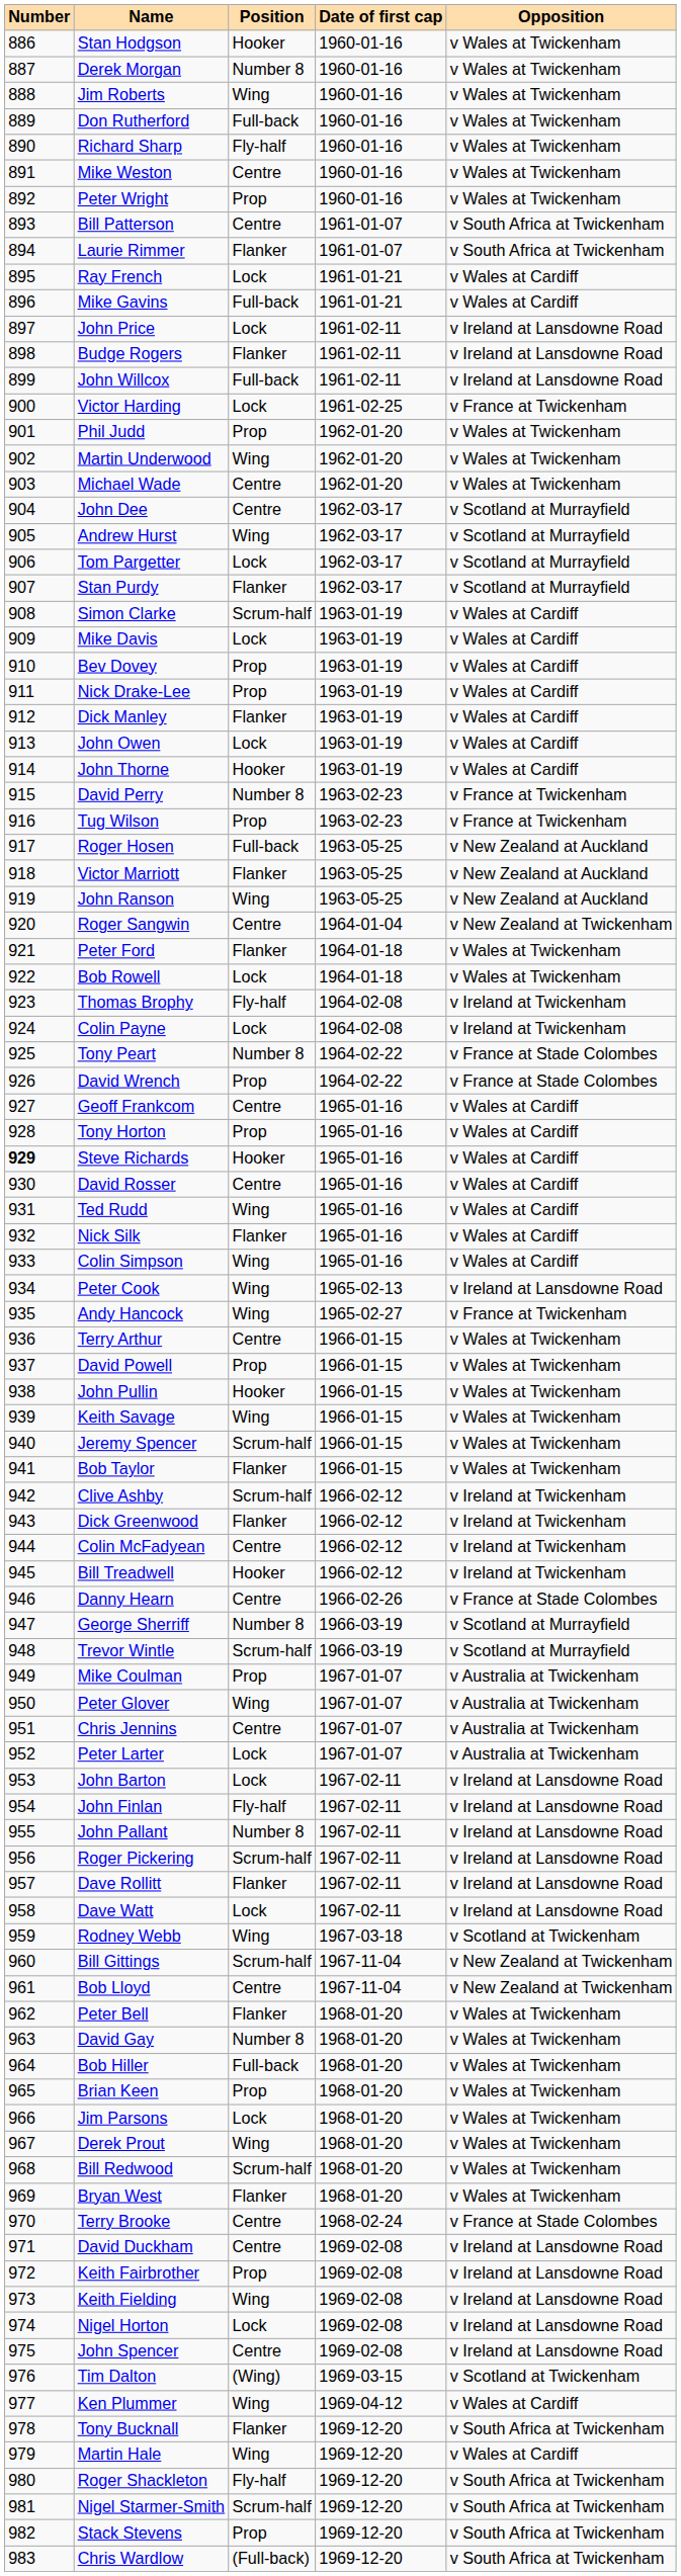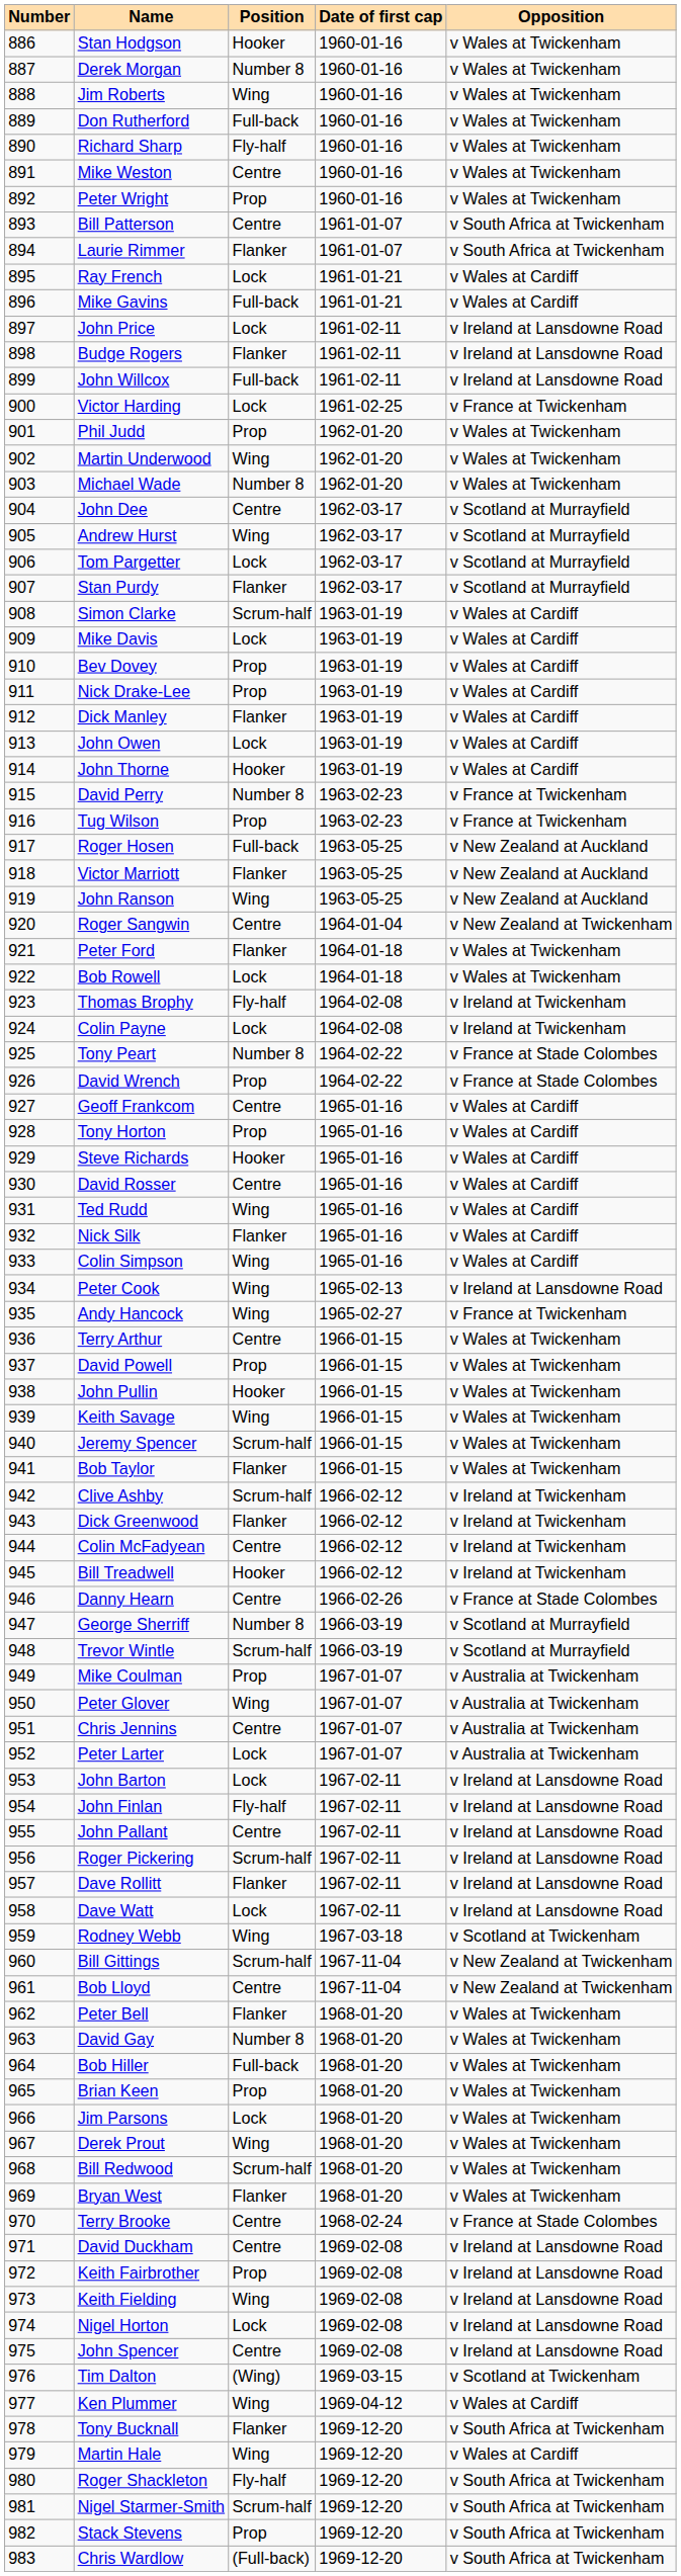 <table class="sortable wikitable" style="margin:auto;">
 <tr>
 <th style="background:#ffdead;">Number</th>
 <th style="background:#ffdead;">Name</th>
 <th style="background:#ffdead;">Position</th>
 <th style="background:#ffdead;">Date of first cap</th>
 <th style="background:#ffdead;">Opposition</th>
 </tr>
 <tr>
 <td>886</td>
 <td><a href='#'>Stan Hodgson</a></td>
 <td>Hooker</td>
 <td>1960-01-16</td>
 <td>v Wales at Twickenham</td>
 </tr>
 <tr>
 <td>887</td>
 <td><a href='#'>Derek Morgan</a></td>
 <td>Number 8</td>
 <td>1960-01-16</td>
 <td>v Wales at Twickenham</td>
 </tr>
 <tr>
 <td>888</td>
 <td><a href='#'>Jim Roberts</a></td>
 <td>Wing</td>
 <td>1960-01-16</td>
 <td>v Wales at Twickenham</td>
 </tr>
 <tr>
 <td>889</td>
 <td><a href='#'>Don Rutherford</a></td>
 <td>Full-back</td>
 <td>1960-01-16</td>
 <td>v Wales at Twickenham</td>
 </tr>
 <tr>
 <td>890</td>
 <td><a href='#'>Richard Sharp</a></td>
 <td>Fly-half</td>
 <td>1960-01-16</td>
 <td>v Wales at Twickenham</td>
 </tr>
 <tr>
 <td>891</td>
 <td><a href='#'>Mike Weston</a></td>
 <td>Centre</td>
 <td>1960-01-16</td>
 <td>v Wales at Twickenham</td>
 </tr>
 <tr>
 <td>892</td>
 <td><a href='#'>Peter Wright</a></td>
 <td>Prop</td>
 <td>1960-01-16</td>
 <td>v Wales at Twickenham</td>
 </tr>
 <tr>
 <td>893</td>
 <td><a href='#'>Bill Patterson</a></td>
 <td>Centre</td>
 <td>1961-01-07</td>
 <td>v South Africa at Twickenham</td>
 </tr>
 <tr>
 <td>894</td>
 <td><a href='#'>Laurie Rimmer</a></td>
 <td>Flanker</td>
 <td>1961-01-07</td>
 <td>v South Africa at Twickenham</td>
 </tr>
 <tr>
 <td>895</td>
 <td><a href='#'>Ray French</a></td>
 <td>Lock</td>
 <td>1961-01-21</td>
 <td>v Wales at Cardiff</td>
 </tr>
 <tr>
 <td>896</td>
 <td><a href='#'>Mike Gavins</a></td>
 <td>Full-back</td>
 <td>1961-01-21</td>
 <td>v Wales at Cardiff</td>
 </tr>
 <tr>
 <td>897</td>
 <td><a href='#'>John Price</a></td>
 <td>Lock</td>
 <td>1961-02-11</td>
 <td>v Ireland at Lansdowne Road</td>
 </tr>
 <tr>
 <td>898</td>
 <td><a href='#'>Budge Rogers</a></td>
 <td>Flanker</td>
 <td>1961-02-11</td>
 <td>v Ireland at Lansdowne Road</td>
 </tr>
 <tr>
 <td>899</td>
 <td><a href='#'>John Willcox</a></td>
 <td>Full-back</td>
 <td>1961-02-11</td>
 <td>v Ireland at Lansdowne Road</td>
 </tr>
 <tr>
 <td>900</td>
 <td><a href='#'>Victor Harding</a></td>
 <td>Lock</td>
 <td>1961-02-25</td>
 <td>v France at Twickenham</td>
 </tr>
 <tr>
 <td>901</td>
 <td><a href='#'>Phil Judd</a></td>
 <td>Prop</td>
 <td>1962-01-20</td>
 <td>v Wales at Twickenham</td>
 </tr>
 <tr>
 <td>902</td>
 <td><a href='#'>Martin Underwood</a></td>
 <td>Wing</td>
 <td>1962-01-20</td>
 <td>v Wales at Twickenham</td>
 </tr>
 <tr>
 <td>903</td>
 <td><a href='#'>Michael Wade</a></td>
-<td>Centre</td>
+<td>Number 8</td>
 <td>1962-01-20</td>
 <td>v Wales at Twickenham</td>
 </tr>
 <tr>
 <td>904</td>
 <td><a href='#'>John Dee</a></td>
 <td>Centre</td>
 <td>1962-03-17</td>
 <td>v Scotland at Murrayfield</td>
 </tr>
 <tr>
 <td>905</td>
 <td><a href='#'>Andrew Hurst</a></td>
 <td>Wing</td>
 <td>1962-03-17</td>
 <td>v Scotland at Murrayfield</td>
 </tr>
 <tr>
 <td>906</td>
 <td><a href='#'>Tom Pargetter</a></td>
 <td>Lock</td>
 <td>1962-03-17</td>
 <td>v Scotland at Murrayfield</td>
 </tr>
 <tr>
 <td>907</td>
 <td><a href='#'>Stan Purdy</a></td>
 <td>Flanker</td>
 <td>1962-03-17</td>
 <td>v Scotland at Murrayfield</td>
 </tr>
 <tr>
 <td>908</td>
 <td><a href='#'>Simon Clarke</a></td>
 <td>Scrum-half</td>
 <td>1963-01-19</td>
 <td>v Wales at Cardiff</td>
 </tr>
 <tr>
 <td>909</td>
 <td><a href='#'>Mike Davis</a></td>
 <td>Lock</td>
 <td>1963-01-19</td>
 <td>v Wales at Cardiff</td>
 </tr>
 <tr>
 <td>910</td>
 <td><a href='#'>Bev Dovey</a></td>
 <td>Prop</td>
 <td>1963-01-19</td>
 <td>v Wales at Cardiff</td>
 </tr>
 <tr>
 <td>911</td>
 <td><a href='#'>Nick Drake-Lee</a></td>
 <td>Prop</td>
 <td>1963-01-19</td>
 <td>v Wales at Cardiff</td>
 </tr>
 <tr>
 <td>912</td>
 <td><a href='#'>Dick Manley</a></td>
 <td>Flanker</td>
 <td>1963-01-19</td>
 <td>v Wales at Cardiff</td>
 </tr>
 <tr>
 <td>913</td>
 <td><a href='#'>John Owen</a></td>
 <td>Lock</td>
 <td>1963-01-19</td>
 <td>v Wales at Cardiff</td>
 </tr>
 <tr>
 <td>914</td>
 <td><a href='#'>John Thorne</a></td>
 <td>Hooker</td>
 <td>1963-01-19</td>
 <td>v Wales at Cardiff</td>
 </tr>
 <tr>
 <td>915</td>
 <td><a href='#'>David Perry</a></td>
 <td>Number 8</td>
 <td>1963-02-23</td>
 <td>v France at Twickenham</td>
 </tr>
 <tr>
 <td>916</td>
 <td><a href='#'>Tug Wilson</a></td>
 <td>Prop</td>
 <td>1963-02-23</td>
 <td>v France at Twickenham</td>
 </tr>
 <tr>
 <td>917</td>
 <td><a href='#'>Roger Hosen</a></td>
 <td>Full-back</td>
 <td>1963-05-25</td>
 <td>v New Zealand at Auckland</td>
 </tr>
 <tr>
 <td>918</td>
 <td><a href='#'>Victor Marriott</a></td>
 <td>Flanker</td>
 <td>1963-05-25</td>
 <td>v New Zealand at Auckland</td>
 </tr>
 <tr>
 <td>919</td>
 <td><a href='#'>John Ranson</a></td>
 <td>Wing</td>
 <td>1963-05-25</td>
 <td>v New Zealand at Auckland</td>
 </tr>
 <tr>
 <td>920</td>
 <td><a href='#'>Roger Sangwin</a></td>
 <td>Centre</td>
 <td>1964-01-04</td>
 <td>v New Zealand at Twickenham</td>
 </tr>
 <tr>
 <td>921</td>
 <td><a href='#'>Peter Ford</a></td>
 <td>Flanker</td>
 <td>1964-01-18</td>
 <td>v Wales at Twickenham</td>
 </tr>
 <tr>
 <td>922</td>
 <td><a href='#'>Bob Rowell</a></td>
 <td>Lock</td>
 <td>1964-01-18</td>
 <td>v Wales at Twickenham</td>
 </tr>
 <tr>
 <td>923</td>
 <td><a href='#'>Thomas Brophy</a></td>
 <td>Fly-half</td>
 <td>1964-02-08</td>
 <td>v Ireland at Twickenham</td>
 </tr>
 <tr>
 <td>924</td>
 <td><a href='#'>Colin Payne</a></td>
 <td>Lock</td>
 <td>1964-02-08</td>
 <td>v Ireland at Twickenham</td>
 </tr>
 <tr>
 <td>925</td>
 <td><a href='#'>Tony Peart</a></td>
 <td>Number 8</td>
 <td>1964-02-22</td>
 <td>v France at Stade Colombes</td>
 </tr>
 <tr>
 <td>926</td>
 <td><a href='#'>David Wrench</a></td>
 <td>Prop</td>
 <td>1964-02-22</td>
 <td>v France at Stade Colombes</td>
 </tr>
 <tr>
 <td>927</td>
 <td><a href='#'>Geoff Frankcom</a></td>
 <td>Centre</td>
 <td>1965-01-16</td>
 <td>v Wales at Cardiff</td>
 </tr>
 <tr>
 <td>928</td>
 <td><a href='#'>Tony Horton</a></td>
 <td>Prop</td>
 <td>1965-01-16</td>
 <td>v Wales at Cardiff</td>
 </tr>
 <tr>
-<td><strong>929</strong></td>
+<td>929</td>
 <td><a href='#'>Steve Richards</a></td>
 <td>Hooker</td>
 <td>1965-01-16</td>
 <td>v Wales at Cardiff</td>
 </tr>
 <tr>
 <td>930</td>
 <td><a href='#'>David Rosser</a></td>
 <td>Centre</td>
 <td>1965-01-16</td>
 <td>v Wales at Cardiff</td>
 </tr>
 <tr>
 <td>931</td>
 <td><a href='#'>Ted Rudd</a></td>
 <td>Wing</td>
 <td>1965-01-16</td>
 <td>v Wales at Cardiff</td>
 </tr>
 <tr>
 <td>932</td>
 <td><a href='#'>Nick Silk</a></td>
 <td>Flanker</td>
 <td>1965-01-16</td>
 <td>v Wales at Cardiff</td>
 </tr>
 <tr>
 <td>933</td>
 <td><a href='#'>Colin Simpson</a></td>
 <td>Wing</td>
 <td>1965-01-16</td>
 <td>v Wales at Cardiff</td>
 </tr>
 <tr>
 <td>934</td>
 <td><a href='#'>Peter Cook</a></td>
 <td>Wing</td>
 <td>1965-02-13</td>
 <td>v Ireland at Lansdowne Road</td>
 </tr>
 <tr>
 <td>935</td>
 <td><a href='#'>Andy Hancock</a></td>
 <td>Wing</td>
 <td>1965-02-27</td>
 <td>v France at Twickenham</td>
 </tr>
 <tr>
 <td>936</td>
 <td><a href='#'>Terry Arthur</a></td>
 <td>Centre</td>
 <td>1966-01-15</td>
 <td>v Wales at Twickenham</td>
 </tr>
 <tr>
 <td>937</td>
 <td><a href='#'>David Powell</a></td>
 <td>Prop</td>
 <td>1966-01-15</td>
 <td>v Wales at Twickenham</td>
 </tr>
 <tr>
 <td>938</td>
 <td><a href='#'>John Pullin</a></td>
 <td>Hooker</td>
 <td>1966-01-15</td>
 <td>v Wales at Twickenham</td>
 </tr>
 <tr>
 <td>939</td>
 <td><a href='#'>Keith Savage</a></td>
 <td>Wing</td>
 <td>1966-01-15</td>
 <td>v Wales at Twickenham</td>
 </tr>
 <tr>
 <td>940</td>
 <td><a href='#'>Jeremy Spencer</a></td>
 <td>Scrum-half</td>
 <td>1966-01-15</td>
 <td>v Wales at Twickenham</td>
 </tr>
 <tr>
 <td>941</td>
 <td><a href='#'>Bob Taylor</a></td>
 <td>Flanker</td>
 <td>1966-01-15</td>
 <td>v Wales at Twickenham</td>
 </tr>
 <tr>
 <td>942</td>
 <td><a href='#'>Clive Ashby</a></td>
 <td>Scrum-half</td>
 <td>1966-02-12</td>
 <td>v Ireland at Twickenham</td>
 </tr>
 <tr>
 <td>943</td>
 <td><a href='#'>Dick Greenwood</a></td>
 <td>Flanker</td>
 <td>1966-02-12</td>
 <td>v Ireland at Twickenham</td>
 </tr>
 <tr>
 <td>944</td>
 <td><a href='#'>Colin McFadyean</a></td>
 <td>Centre</td>
 <td>1966-02-12</td>
 <td>v Ireland at Twickenham</td>
 </tr>
 <tr>
 <td>945</td>
 <td><a href='#'>Bill Treadwell</a></td>
 <td>Hooker</td>
 <td>1966-02-12</td>
 <td>v Ireland at Twickenham</td>
 </tr>
 <tr>
 <td>946</td>
 <td><a href='#'>Danny Hearn</a></td>
 <td>Centre</td>
 <td>1966-02-26</td>
 <td>v France at Stade Colombes</td>
 </tr>
 <tr>
 <td>947</td>
 <td><a href='#'>George Sherriff</a></td>
 <td>Number 8</td>
 <td>1966-03-19</td>
 <td>v Scotland at Murrayfield</td>
 </tr>
 <tr>
 <td>948</td>
 <td><a href='#'>Trevor Wintle</a></td>
 <td>Scrum-half</td>
 <td>1966-03-19</td>
 <td>v Scotland at Murrayfield</td>
 </tr>
 <tr>
 <td>949</td>
 <td><a href='#'>Mike Coulman</a></td>
 <td>Prop</td>
 <td>1967-01-07</td>
 <td>v Australia at Twickenham</td>
 </tr>
 <tr>
 <td>950</td>
 <td><a href='#'>Peter Glover</a></td>
 <td>Wing</td>
 <td>1967-01-07</td>
 <td>v Australia at Twickenham</td>
 </tr>
 <tr>
 <td>951</td>
 <td><a href='#'>Chris Jennins</a></td>
 <td>Centre</td>
 <td>1967-01-07</td>
 <td>v Australia at Twickenham</td>
 </tr>
 <tr>
 <td>952</td>
 <td><a href='#'>Peter Larter</a></td>
 <td>Lock</td>
 <td>1967-01-07</td>
 <td>v Australia at Twickenham</td>
 </tr>
 <tr>
 <td>953</td>
 <td><a href='#'>John Barton</a></td>
 <td>Lock</td>
 <td>1967-02-11</td>
 <td>v Ireland at Lansdowne Road</td>
 </tr>
 <tr>
 <td>954</td>
 <td><a href='#'>John Finlan</a></td>
 <td>Fly-half</td>
 <td>1967-02-11</td>
 <td>v Ireland at Lansdowne Road</td>
 </tr>
 <tr>
 <td>955</td>
 <td><a href='#'>John Pallant</a></td>
-<td>Number 8</td>
+<td>Centre</td>
 <td>1967-02-11</td>
 <td>v Ireland at Lansdowne Road</td>
 </tr>
 <tr>
 <td>956</td>
 <td><a href='#'>Roger Pickering</a></td>
 <td>Scrum-half</td>
 <td>1967-02-11</td>
 <td>v Ireland at Lansdowne Road</td>
 </tr>
 <tr>
 <td>957</td>
 <td><a href='#'>Dave Rollitt</a></td>
 <td>Flanker</td>
 <td>1967-02-11</td>
 <td>v Ireland at Lansdowne Road</td>
 </tr>
 <tr>
 <td>958</td>
 <td><a href='#'>Dave Watt</a></td>
 <td>Lock</td>
 <td>1967-02-11</td>
 <td>v Ireland at Lansdowne Road</td>
 </tr>
 <tr>
 <td>959</td>
 <td><a href='#'>Rodney Webb</a></td>
 <td>Wing</td>
 <td>1967-03-18</td>
 <td>v Scotland at Twickenham</td>
 </tr>
 <tr>
 <td>960</td>
 <td><a href='#'>Bill Gittings</a></td>
 <td>Scrum-half</td>
 <td>1967-11-04</td>
 <td>v New Zealand at Twickenham</td>
 </tr>
 <tr>
 <td>961</td>
 <td><a href='#'>Bob Lloyd</a></td>
 <td>Centre</td>
 <td>1967-11-04</td>
 <td>v New Zealand at Twickenham</td>
 </tr>
 <tr>
 <td>962</td>
 <td><a href='#'>Peter Bell</a></td>
 <td>Flanker</td>
 <td>1968-01-20</td>
 <td>v Wales at Twickenham</td>
 </tr>
 <tr>
 <td>963</td>
 <td><a href='#'>David Gay</a></td>
 <td>Number 8</td>
 <td>1968-01-20</td>
 <td>v Wales at Twickenham</td>
 </tr>
 <tr>
 <td>964</td>
 <td><a href='#'>Bob Hiller</a></td>
 <td>Full-back</td>
 <td>1968-01-20</td>
 <td>v Wales at Twickenham</td>
 </tr>
 <tr>
 <td>965</td>
 <td><a href='#'>Brian Keen</a></td>
 <td>Prop</td>
 <td>1968-01-20</td>
 <td>v Wales at Twickenham</td>
 </tr>
 <tr>
 <td>966</td>
 <td><a href='#'>Jim Parsons</a></td>
 <td>Lock</td>
 <td>1968-01-20</td>
 <td>v Wales at Twickenham</td>
 </tr>
 <tr>
 <td>967</td>
 <td><a href='#'>Derek Prout</a></td>
 <td>Wing</td>
 <td>1968-01-20</td>
 <td>v Wales at Twickenham</td>
 </tr>
 <tr>
 <td>968</td>
 <td><a href='#'>Bill Redwood</a></td>
 <td>Scrum-half</td>
 <td>1968-01-20</td>
 <td>v Wales at Twickenham</td>
 </tr>
 <tr>
 <td>969</td>
 <td><a href='#'>Bryan West</a></td>
 <td>Flanker</td>
 <td>1968-01-20</td>
 <td>v Wales at Twickenham</td>
 </tr>
 <tr>
 <td>970</td>
 <td><a href='#'>Terry Brooke</a></td>
 <td>Centre</td>
 <td>1968-02-24</td>
 <td>v France at Stade Colombes</td>
 </tr>
 <tr>
 <td>971</td>
 <td><a href='#'>David Duckham</a></td>
 <td>Centre</td>
 <td>1969-02-08</td>
 <td>v Ireland at Lansdowne Road</td>
 </tr>
 <tr>
 <td>972</td>
 <td><a href='#'>Keith Fairbrother</a></td>
 <td>Prop</td>
 <td>1969-02-08</td>
 <td>v Ireland at Lansdowne Road</td>
 </tr>
 <tr>
 <td>973</td>
 <td><a href='#'>Keith Fielding</a></td>
 <td>Wing</td>
 <td>1969-02-08</td>
 <td>v Ireland at Lansdowne Road</td>
 </tr>
 <tr>
 <td>974</td>
 <td><a href='#'>Nigel Horton</a></td>
 <td>Lock</td>
 <td>1969-02-08</td>
 <td>v Ireland at Lansdowne Road</td>
 </tr>
 <tr>
 <td>975</td>
 <td><a href='#'>John Spencer</a></td>
 <td>Centre</td>
 <td>1969-02-08</td>
 <td>v Ireland at Lansdowne Road</td>
 </tr>
 <tr>
 <td>976</td>
 <td><a href='#'>Tim Dalton</a></td>
 <td>(Wing)</td>
 <td>1969-03-15</td>
 <td>v Scotland at Twickenham</td>
 </tr>
 <tr>
 <td>977</td>
 <td><a href='#'>Ken Plummer</a></td>
 <td>Wing</td>
 <td>1969-04-12</td>
 <td>v Wales at Cardiff</td>
 </tr>
 <tr>
 <td>978</td>
 <td><a href='#'>Tony Bucknall</a></td>
 <td>Flanker</td>
 <td>1969-12-20</td>
 <td>v South Africa at Twickenham</td>
 </tr>
 <tr>
 <td>979</td>
 <td><a href='#'>Martin Hale</a></td>
 <td>Wing</td>
 <td>1969-12-20</td>
 <td>v Wales at Cardiff</td>
 </tr>
 <tr>
 <td>980</td>
 <td><a href='#'>Roger Shackleton</a></td>
 <td>Fly-half</td>
 <td>1969-12-20</td>
 <td>v South Africa at Twickenham</td>
 </tr>
 <tr>
 <td>981</td>
 <td><a href='#'>Nigel Starmer-Smith</a></td>
 <td>Scrum-half</td>
 <td>1969-12-20</td>
 <td>v South Africa at Twickenham</td>
 </tr>
 <tr>
 <td>982</td>
 <td><a href='#'>Stack Stevens</a></td>
 <td>Prop</td>
 <td>1969-12-20</td>
 <td>v South Africa at Twickenham</td>
 </tr>
 <tr>
 <td>983</td>
 <td><a href='#'>Chris Wardlow</a></td>
 <td>(Full-back)</td>
 <td>1969-12-20</td>
 <td>v South Africa at Twickenham</td>
 </tr>
 </table>
